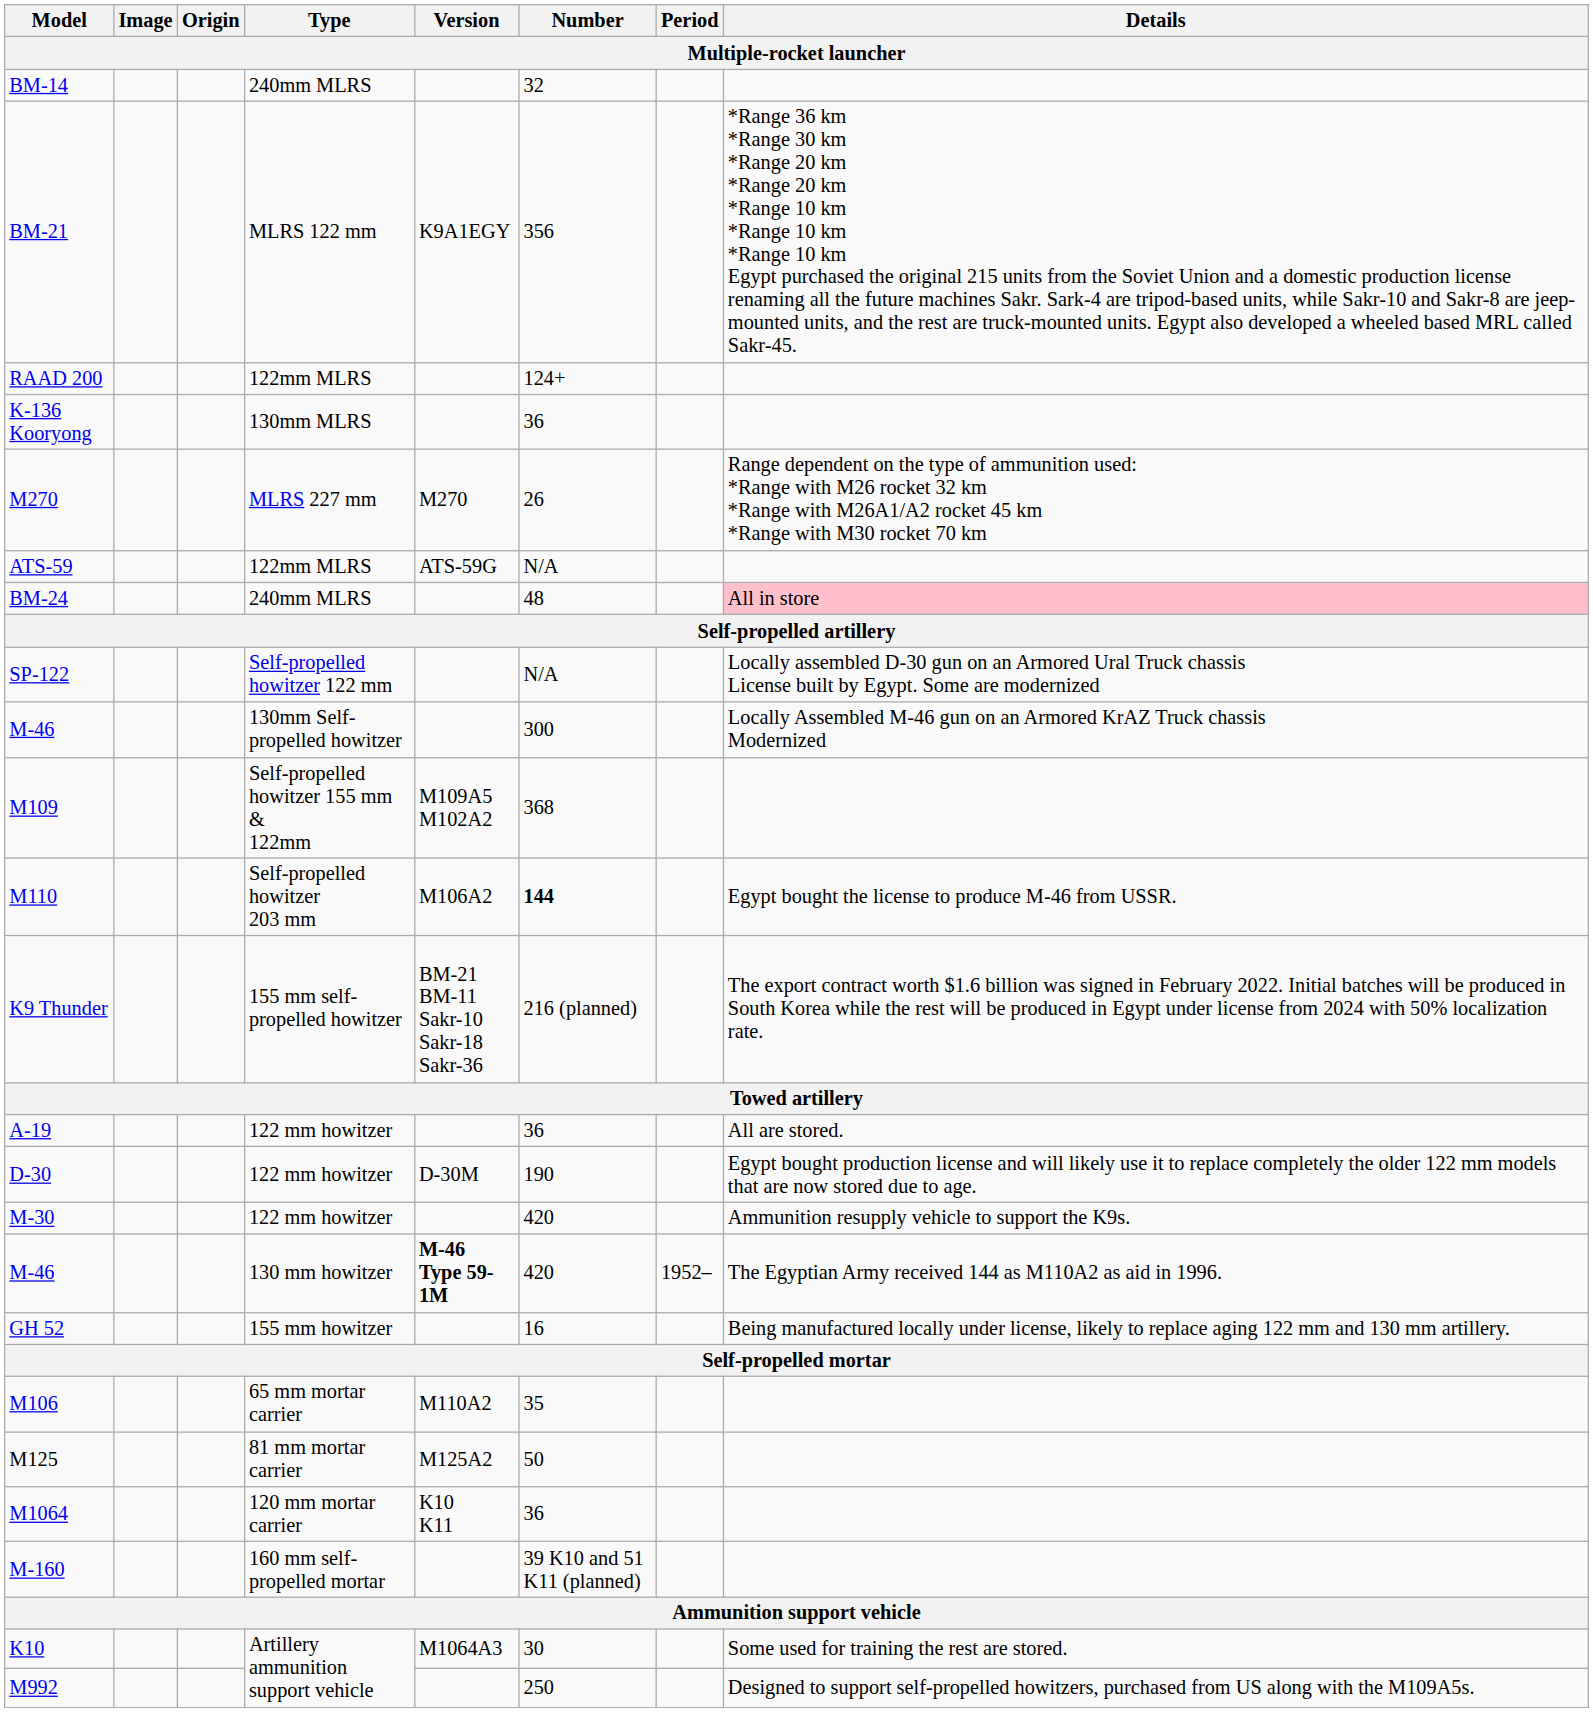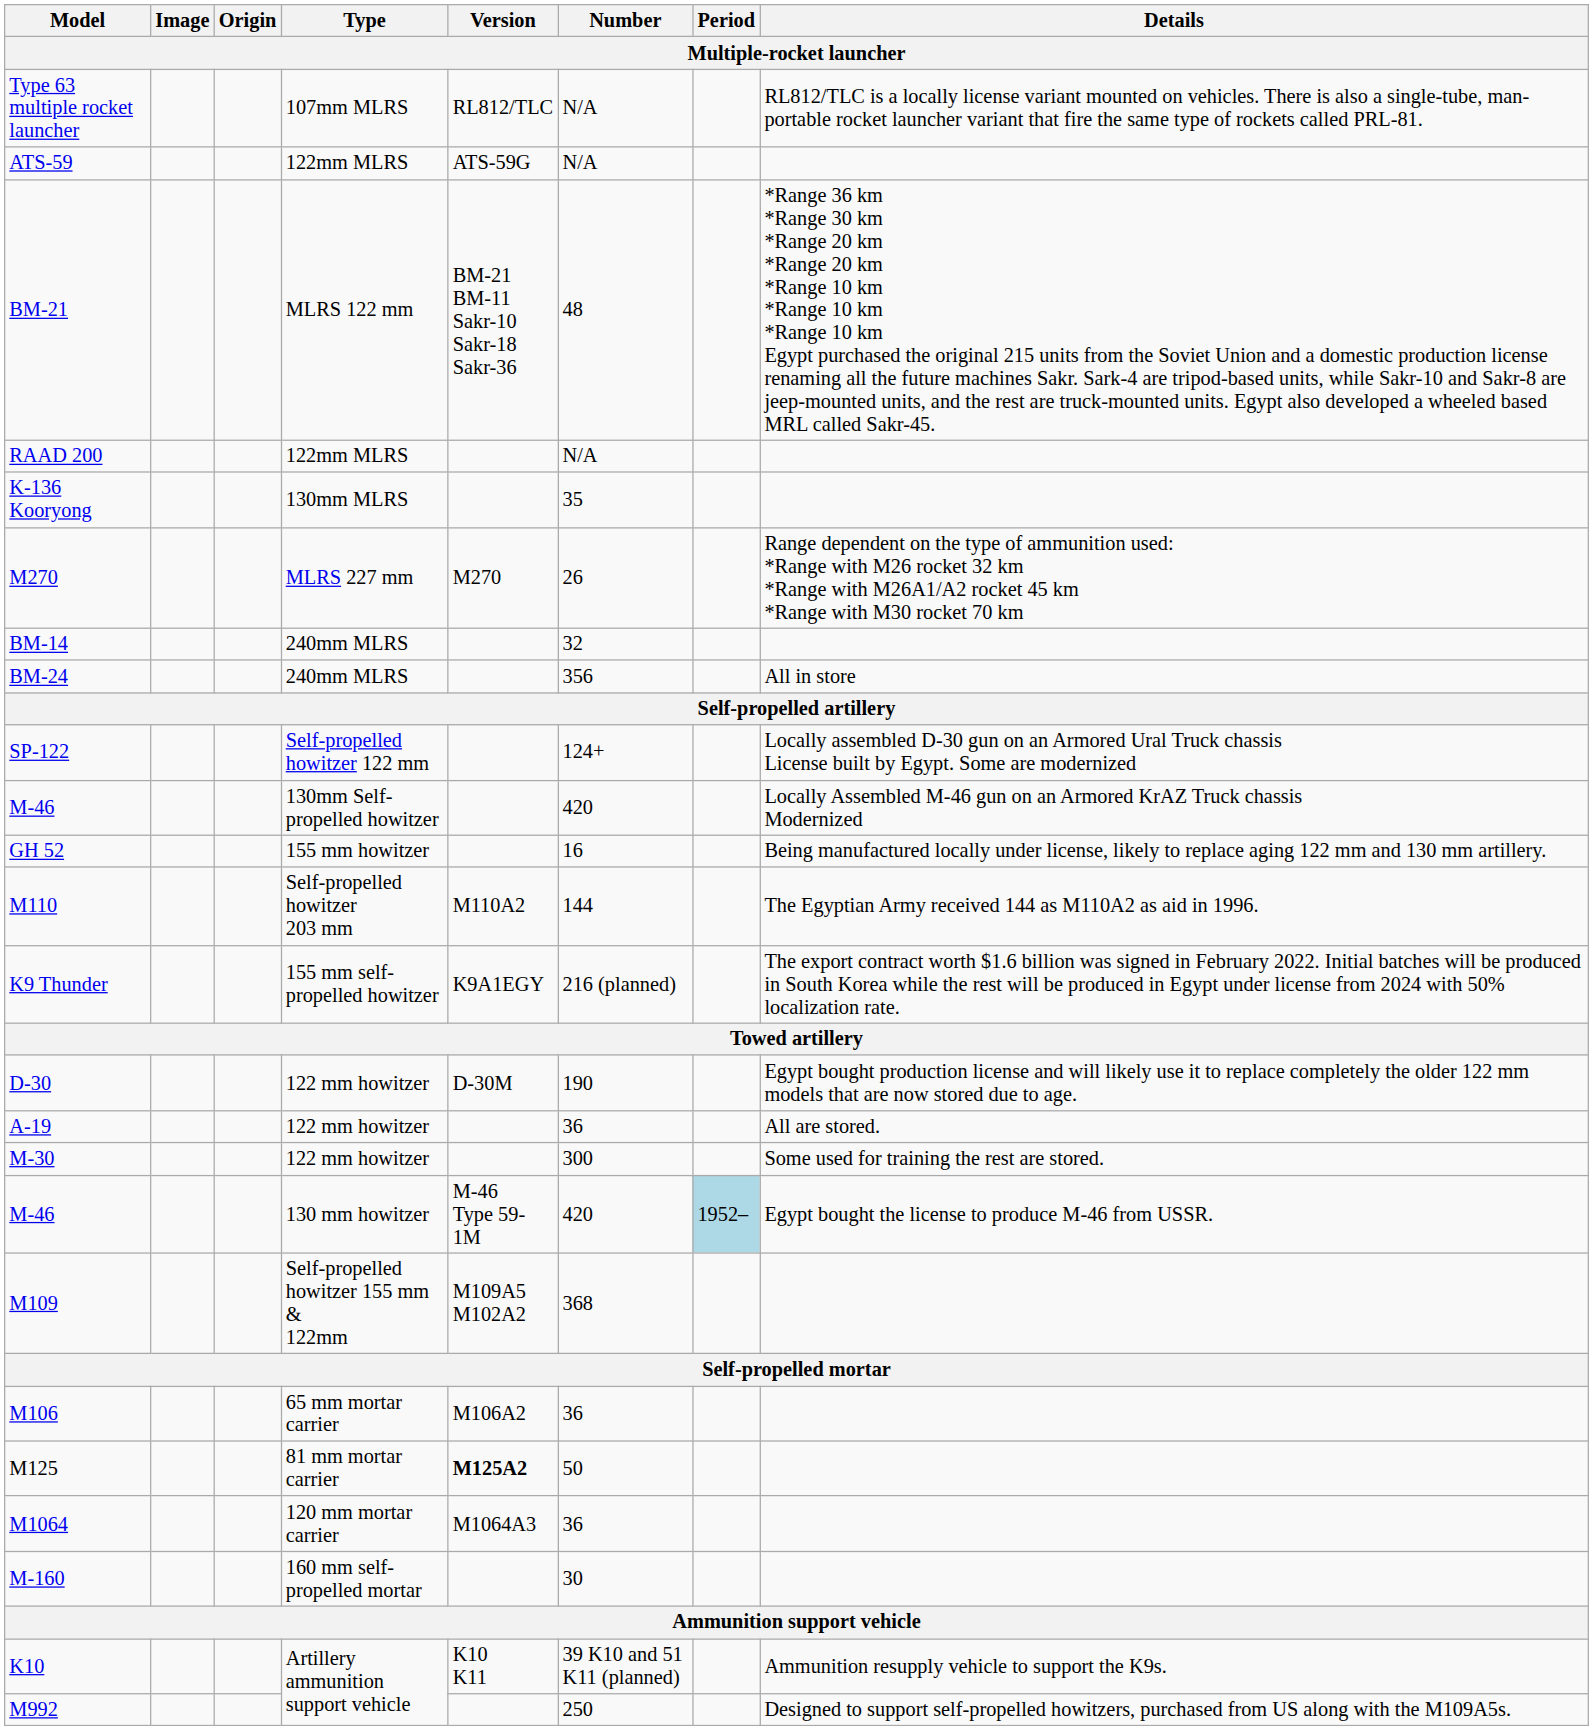 <table class="wikitable">
 <tr>
 <th>Model</th>
 <th>Image</th>
 <th>Origin</th>
 <th>Type</th>
 <th>Version</th>
 <th>Number</th>
 <th>Period</th>
 <th>Details</th>
 </tr>
 <tr>
 <th colspan="8">Multiple-rocket launcher</th>
 </tr>
 <tr>
-<td><a href='#'>BM-14</a></td>
+<td><a href='#'>Type 63 multiple rocket launcher</a></td>
+<td></td>
+<td><br></td>
+<td>107mm MLRS</td>
+<td>RL812/TLC</td>
+<td>N/A</td>
+<td></td>
+<td>RL812/TLC is a locally license variant mounted on vehicles. There is also a single-tube, man-portable rocket launcher variant that fire the same type of rockets called PRL-81.</td>
+</tr>
+<tr>
+<td><a href='#'>ATS-59</a></td>
 <td></td>
 <td></td>
-<td>240mm MLRS</td>
-<td></td>
-<td>32</td>
+<td>122mm MLRS</td>
+<td>ATS-59G</td>
+<td>N/A</td>
 <td></td>
 <td></td>
 </tr>
 <tr>
 <td><a href='#'>BM-21</a></td>
 <td><br></td>
 <td><br> </td>
 <td>MLRS 122 mm</td>
-<td>K9A1EGY</td>
-<td>356</td>
+<td><br>BM-21<br>BM-11 <br> Sakr-10<br>Sakr-18 <br> Sakr-36</td>
+<td>48</td>
 <td></td>
 <td>*Range 36 km<br>*Range 30 km<br>*Range 20 km<br>*Range 20 km<br>*Range 10 km<br>*Range 10 km<br>*Range 10 km<br>Egypt purchased the original 215 units from the Soviet Union and a domestic production license renaming all the future machines Sakr. Sark-4 are tripod-based units, while Sakr-10 and Sakr-8 are jeep-mounted units, and the rest are truck-mounted units. Egypt also developed a wheeled based MRL called Sakr-45.</td>
 </tr>
 <tr>
 <td><a href='#'>RAAD 200</a></td>
 <td></td>
 <td></td>
 <td>122mm MLRS</td>
 <td></td>
-<td>124+</td>
+<td>N/A </td>
 <td></td>
 </tr>
 <tr>
 <td><a href='#'>K-136 Kooryong</a></td>
 <td></td>
 <td></td>
 <td>130mm MLRS</td>
 <td></td>
-<td>36</td>
+<td>35</td>
 <td></td>
 <td></td>
 </tr>
 <tr>
 <td><a href='#'>M270</a></td>
 <td></td>
 <td></td>
 <td><a href='#'>MLRS</a> 227 mm</td>
 <td>M270</td>
 <td>26</td>
 <td></td>
 <td>Range dependent on the type of ammunition used:<br>*Range with M26 rocket 32 km<br>*Range with M26A1/A2 rocket 45 km<br>*Range with M30 rocket 70 km<br></td>
 </tr>
 <tr>
-<td><a href='#'>ATS-59</a></td>
+<td><a href='#'>BM-14</a></td>
 <td></td>
 <td></td>
-<td>122mm MLRS</td>
-<td>ATS-59G</td>
-<td>N/A</td>
+<td>240mm MLRS</td>
+<td></td>
+<td>32</td>
 <td></td>
 <td></td>
 </tr>
 <tr>
 <td><a href='#'>BM-24</a></td>
 <td></td>
 <td></td>
 <td>240mm MLRS</td>
 <td></td>
-<td>48</td>
+<td>356</td>
 <td></td>
-<td style="background: pink;">All in store</td>
+<td>All in store</td>
 </tr>
 <tr>
 <th colspan="8">Self-propelled artillery</th>
 </tr>
 <tr>
 <td><a href='#'>SP-122</a></td>
 <td></td>
 <td> <br>  <br> </td>
 <td><a href='#'>Self-propelled</a> <a href='#'>howitzer</a> 122 mm</td>
 <td></td>
-<td>N/A </td>
+<td>124+</td>
 <td></td>
 <td>Locally assembled D-30 gun on an Armored Ural Truck chassis<br>License built by Egypt. Some are modernized</td>
 </tr>
 <tr>
 <td><a href='#'>M-46</a></td>
 <td></td>
 <td></td>
 <td>130mm Self-propelled howitzer</td>
 <td></td>
+<td>420</td>
+<td></td>
+<td>Locally Assembled M-46 gun on an Armored KrAZ Truck chassis<br>Modernized</td>
+</tr>
+<tr>
+<td><a href='#'>GH 52</a></td>
+<td></td>
+<td><br> </td>
+<td>155 mm howitzer</td>
+<td></td>
+<td>16</td>
+<td></td>
+<td>Being manufactured locally under license, likely to replace aging 122 mm and 130 mm artillery.</td>
+</tr>
+<tr>
+<td><a href='#'>M110</a></td>
+<td></td>
+<td></td>
+<td>Self-propelled howitzer<br>203 mm</td>
+<td>M110A2</td>
+<td>144</td>
+<td></td>
+<td>The Egyptian Army received 144 as M110A2 as aid in 1996.</td>
+</tr>
+<tr>
+<td><a href='#'>K9 Thunder</a></td>
+<td></td>
+<td><br></td>
+<td>155 mm self-propelled howitzer</td>
+<td>K9A1EGY</td>
+<td>216 (planned)</td>
+<td></td>
+<td>The export contract worth $1.6 billion was signed in February 2022. Initial batches will be produced in South Korea while the rest will be produced in Egypt under license from 2024 with 50% localization rate.</td>
+</tr>
+<tr>
+<th colspan="8">Towed artillery</th>
+</tr>
+<tr>
+<td><a href='#'>D-30</a></td>
+<td></td>
+<td><br> </td>
+<td>122 mm howitzer</td>
+<td>D-30M</td>
+<td>190</td>
+<td></td>
+<td>Egypt bought production license and will likely use it to replace completely the older 122 mm models that are now stored due to age.</td>
+</tr>
+<tr>
+<td><a href='#'>A-19</a></td>
+<td></td>
+<td></td>
+<td>122 mm howitzer</td>
+<td></td>
+<td>36</td>
+<td></td>
+<td>All are stored.</td>
+</tr>
+<tr>
+<td><a href='#'>M-30</a></td>
+<td></td>
+<td></td>
+<td>122 mm howitzer</td>
+<td></td>
 <td>300</td>
 <td></td>
-<td>Locally Assembled M-46 gun on an Armored KrAZ Truck chassis<br>Modernized</td>
+<td>Some used for training the rest are stored.</td>
+</tr>
+<tr>
+<td><a href='#'>M-46</a></td>
+<td></td>
+<td><br> <br> </td>
+<td>130 mm howitzer</td>
+<td>M-46<br>Type 59-1M</td>
+<td>420</td>
+<td style="background: lightblue;">1952–</td>
+<td>Egypt bought the license to produce M-46 from USSR.</td>
 </tr>
 <tr>
 <td><a href='#'>M109</a></td>
 <td></td>
 <td><br> </td>
 <td>Self-propelled howitzer 155 mm &<br>122mm</td>
 <td>M109A5<br>M102A2</td>
 <td>368</td>
 <td></td>
 <td></td>
 </tr>
 <tr>
-<td><a href='#'>M110</a></td>
-<td></td>
-<td></td>
-<td>Self-propelled howitzer<br>203 mm</td>
-<td>M106A2</td>
-<td><strong>144</strong></td>
-<td></td>
-<td>Egypt bought the license to produce M-46 from USSR.</td>
-</tr>
-<tr>
-<td><a href='#'>K9 Thunder</a></td>
-<td></td>
-<td><br></td>
-<td>155 mm self-propelled howitzer</td>
-<td><br>BM-21<br>BM-11 <br> Sakr-10<br>Sakr-18 <br> Sakr-36</td>
-<td>216 (planned)</td>
-<td></td>
-<td>The export contract worth $1.6 billion was signed in February 2022. Initial batches will be produced in South Korea while the rest will be produced in Egypt under license from 2024 with 50% localization rate.</td>
-</tr>
-<tr>
-<th colspan="8">Towed artillery</th>
-</tr>
-<tr>
-<td><a href='#'>A-19</a></td>
-<td></td>
-<td></td>
-<td>122 mm howitzer</td>
-<td></td>
-<td>36</td>
-<td></td>
-<td>All are stored.</td>
-</tr>
-<tr>
-<td><a href='#'>D-30</a></td>
-<td></td>
-<td><br> </td>
-<td>122 mm howitzer</td>
-<td>D-30M</td>
-<td>190</td>
-<td></td>
-<td>Egypt bought production license and will likely use it to replace completely the older 122 mm models that are now stored due to age.</td>
-</tr>
-<tr>
-<td><a href='#'>M-30</a></td>
-<td></td>
-<td></td>
-<td>122 mm howitzer</td>
-<td></td>
-<td>420</td>
-<td></td>
-<td>Ammunition resupply vehicle to support the K9s.</td>
-</tr>
-<tr>
-<td><a href='#'>M-46</a></td>
-<td></td>
-<td><br> <br> </td>
-<td>130 mm howitzer</td>
-<td><strong>M-46<br>Type 59-1M</strong></td>
-<td>420</td>
-<td>1952–</td>
-<td>The Egyptian Army received 144 as M110A2 as aid in 1996.</td>
-</tr>
-<tr>
-<td><a href='#'>GH 52</a></td>
-<td></td>
-<td><br> </td>
-<td>155 mm howitzer</td>
-<td></td>
-<td>16</td>
-<td></td>
-<td>Being manufactured locally under license, likely to replace aging 122 mm and 130 mm artillery.</td>
-</tr>
-<tr>
 <th colspan="8">Self-propelled mortar</th>
 </tr>
 <tr>
 <td><a href='#'>M106</a></td>
 <td></td>
 <td></td>
 <td>65 mm mortar carrier</td>
-<td>M110A2</td>
-<td>35</td>
+<td>M106A2</td>
+<td>36</td>
 <td></td>
 <td></td>
 </tr>
 <tr>
 <td>M125</td>
 <td></td>
 <td> <br> </td>
 <td>81 mm mortar carrier</td>
-<td>M125A2</td>
+<td><strong>M125A2</strong></td>
 <td>50</td>
 <td></td>
 <td></td>
 </tr>
 <tr>
 <td><a href='#'>M1064</a></td>
 <td></td>
 <td></td>
 <td>120 mm mortar carrier</td>
-<td>K10 <br> K11</td>
+<td>M1064A3</td>
 <td>36</td>
 <td></td>
 <td></td>
 </tr>
 <tr>
 <td><a href='#'>M-160</a></td>
 <td></td>
 <td></td>
 <td>160 mm self-propelled mortar</td>
 <td></td>
-<td>39 K10 and 51 K11 (planned)</td>
+<td>30</td>
 <td></td>
 <td></td>
 </tr>
 <tr>
 <th colspan="8">Ammunition support vehicle</th>
 </tr>
 <tr>
 <td><a href='#'>K10</a></td>
 <td></td>
 <td><br></td>
 <td rowspan="2">Artillery ammunition support vehicle</td>
-<td>M1064A3</td>
-<td>30</td>
+<td>K10 <br> K11</td>
+<td>39 K10 and 51 K11 (planned)</td>
 <td></td>
-<td>Some used for training the rest are stored.</td>
+<td>Ammunition resupply vehicle to support the K9s.</td>
 </tr>
 <tr>
 <td><a href='#'>M992</a></td>
 <td></td>
 <td></td>
 <td></td>
 <td>250</td>
 <td></td>
 <td>Designed to support self-propelled howitzers, purchased from US along with the M109A5s.</td>
 </tr>
 </table>
